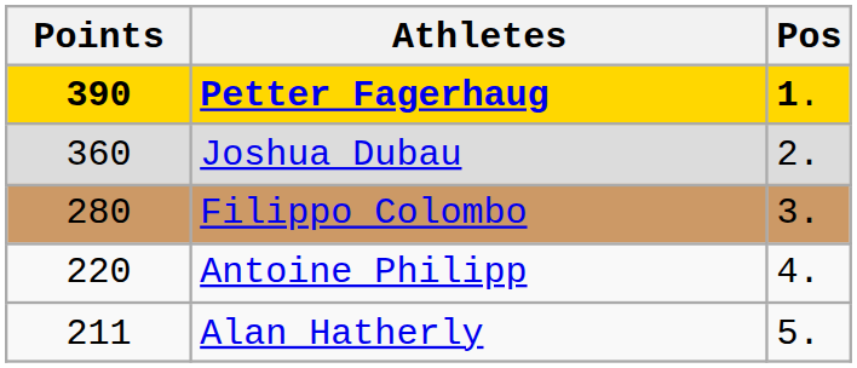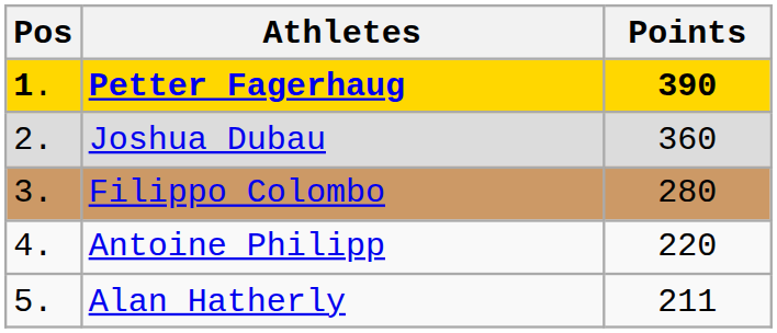 <table style="background: #f9f9f9" class=wikitable>
 <tr>
+<th width=20>Pos</th>
+<th width=200>Athletes</th>
 <th width=60>Points</th>
-<th width=200>Athletes</th>
-<th width=20>Pos</th>
 </tr>
 <tr bgcolor=gold>
+<td><strong>1</strong>.</td>
+<td> <strong><a href='#'>Petter Fagerhaug</a></strong></td>
 <td align=center><strong>390</strong></td>
-<td> <strong><a href='#'>Petter Fagerhaug</a></strong></td>
-<td><strong>1</strong>.</td>
 </tr>
 <tr bgcolor=DCDCDC>
+<td>2.</td>
+<td> <a href='#'>Joshua Dubau</a></td>
 <td align=center>360</td>
-<td> <a href='#'>Joshua Dubau</a></td>
-<td>2.</td>
 </tr>
 <tr bgcolor=CC9966>
+<td>3.</td>
+<td> <a href='#'>Filippo Colombo</a></td>
 <td align=center>280</td>
-<td> <a href='#'>Filippo Colombo</a></td>
-<td>3.</td>
 </tr>
 <tr>
+<td>4.</td>
+<td> <a href='#'>Antoine Philipp</a></td>
 <td align=center>220</td>
-<td> <a href='#'>Antoine Philipp</a></td>
-<td>4.</td>
 </tr>
 <tr>
+<td>5.</td>
+<td> <a href='#'>Alan Hatherly</a></td>
 <td align=center>211</td>
-<td> <a href='#'>Alan Hatherly</a></td>
-<td>5.</td>
 </tr>
 </table>
